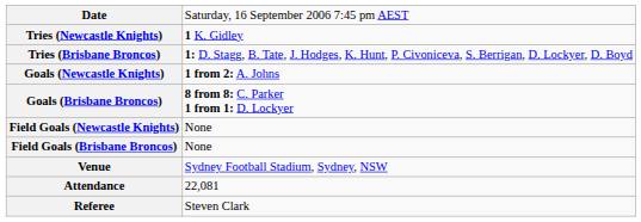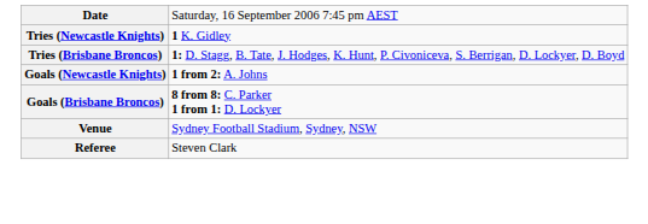 <table class="wikitable" style="margin:1em auto;">
 <tr>
 <th>Date</th>
 <td>Saturday, 16 September 2006 7:45 pm <a href='#'>AEST</a></td>
 </tr>
 <tr>
 <th>Tries (<a href='#'>Newcastle Knights</a>)</th>
 <td><strong>1</strong> <a href='#'>K. Gidley</a></td>
 </tr>
 <tr>
 <th>Tries (<a href='#'>Brisbane Broncos</a>)</th>
 <td><strong>1:</strong> <a href='#'>D. Stagg</a>, <a href='#'>B. Tate</a>, <a href='#'>J. Hodges</a>, <a href='#'>K. Hunt</a>, <a href='#'>P. Civoniceva</a>, <a href='#'>S. Berrigan</a>, <a href='#'>D. Lockyer</a>, <a href='#'>D. Boyd</a></td>
 </tr>
 <tr>
 <th>Goals (<a href='#'>Newcastle Knights</a>)</th>
 <td><strong>1 from 2:</strong> <a href='#'>A. Johns</a></td>
 </tr>
 <tr>
 <th>Goals (<a href='#'>Brisbane Broncos</a>)</th>
 <td><strong>8 from 8:</strong> <a href='#'>C. Parker</a><br> <strong>1 from 1:</strong> <a href='#'>D. Lockyer</a></td>
 </tr>
 <tr>
-<th>Field Goals (<a href='#'>Newcastle Knights</a>)</th>
-<td>None</td>
-</tr>
-<tr>
-<th>Field Goals (<a href='#'>Brisbane Broncos</a>)</th>
-<td>None</td>
-</tr>
-<tr>
 <th>Venue</th>
 <td><a href='#'>Sydney Football Stadium</a>, <a href='#'>Sydney</a>, <a href='#'>NSW</a></td>
-</tr>
-<tr>
-<th>Attendance</th>
-<td>22,081</td>
 </tr>
 <tr>
 <th>Referee</th>
 <td>Steven Clark</td>
 </tr>
 </table>
